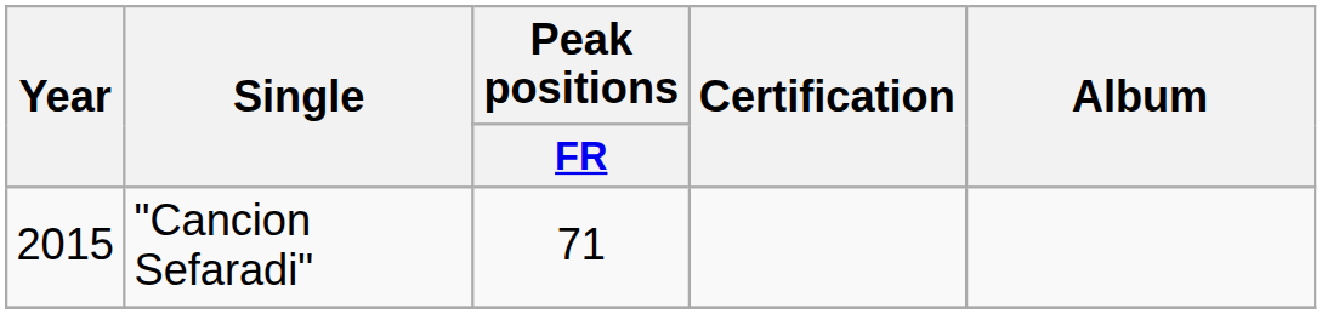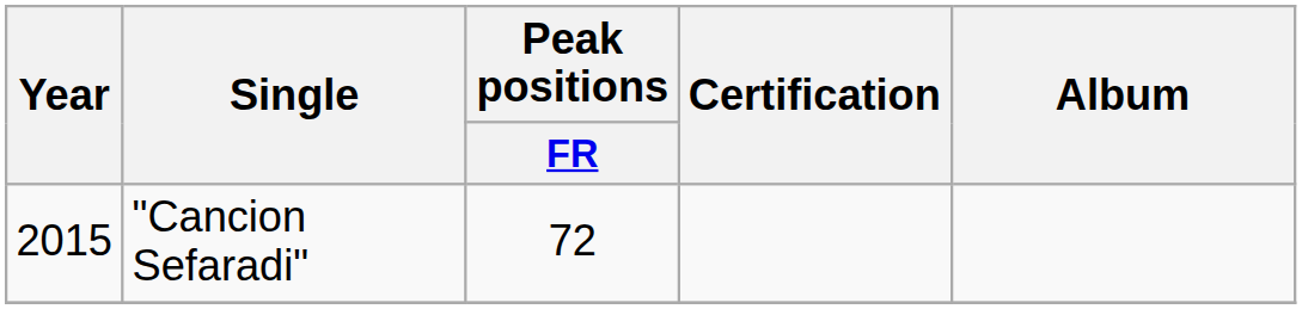 <table class="wikitable">
 <tr>
 <th align="center" rowspan="2" width="10">Year</th>
 <th align="center" rowspan="2" width="120">Single</th>
 <th align="center" colspan="1" width="20">Peak positions</th>
 <th align="center" rowspan="2" width="70">Certification</th>
 <th align="center" rowspan="2" width="120">Album</th>
 </tr>
 <tr>
 <th scope="col" style="width:3em;font-size:90%;"><a href='#'>FR</a><br></th>
 </tr>
 <tr>
 <td style="text-align:center;">2015</td>
 <td>"Cancion Sefaradi"</td>
-<td style="text-align:center;">71</td>
+<td style="text-align:center;">72</td>
 <td style="text-align:center;"></td>
 <td style="text-align:center;"></td>
 </tr>
 <tr>
 </tr>
 </table>
